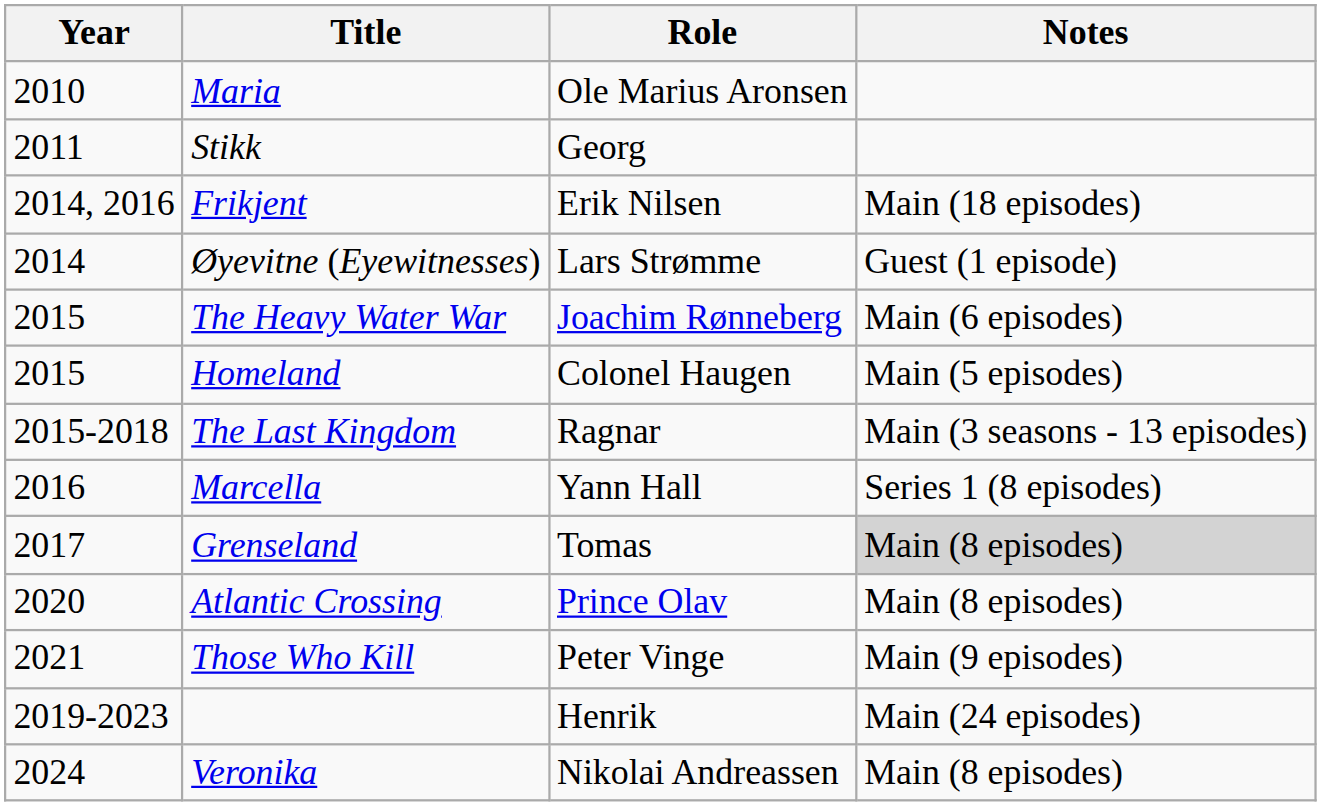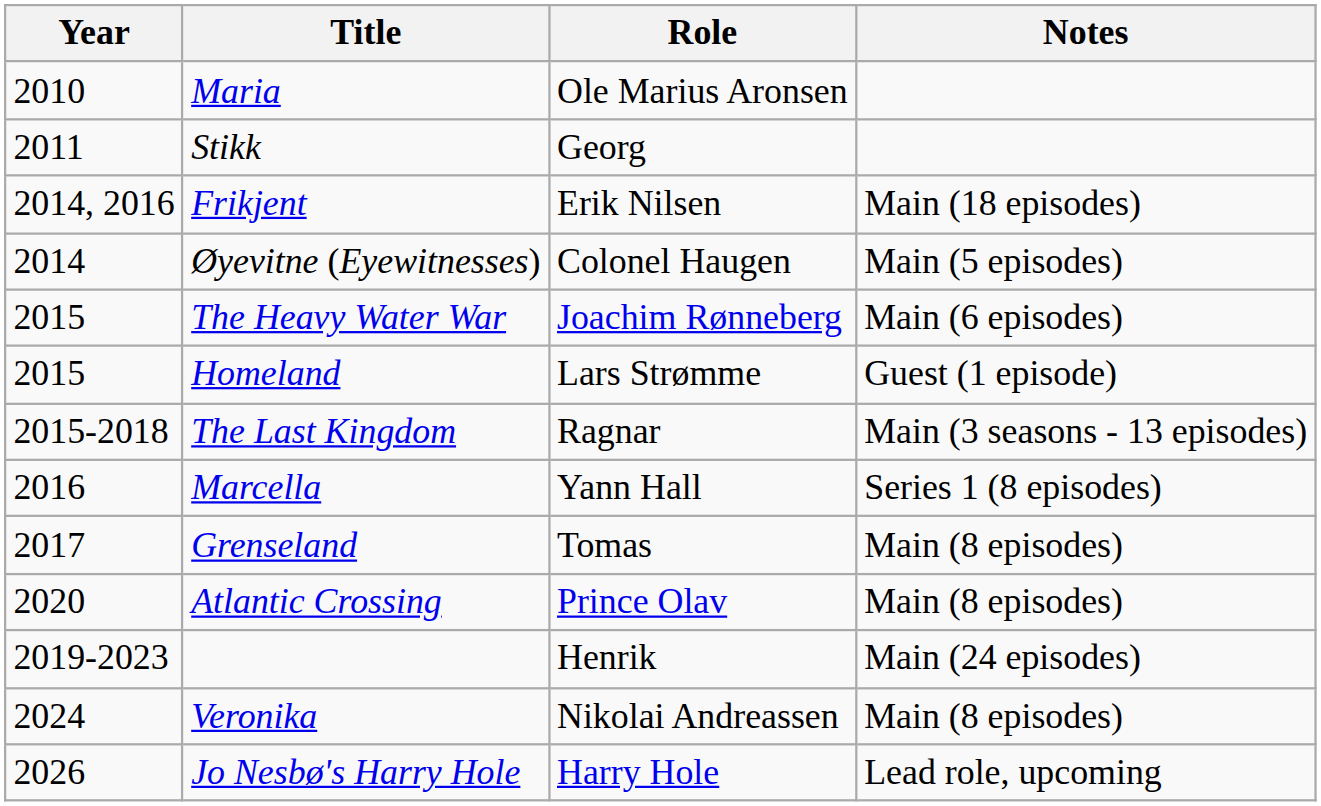 <table class="wikitable sortable">
 <tr>
 <th>Year</th>
 <th>Title</th>
 <th>Role</th>
 <th>Notes</th>
 </tr>
 <tr>
 <td>2010</td>
 <td><em><a href='#'>Maria</a></em></td>
 <td>Ole Marius Aronsen</td>
 <td></td>
 </tr>
 <tr>
 <td>2011</td>
 <td><em>Stikk</em></td>
 <td>Georg</td>
 <td></td>
 </tr>
 <tr>
 <td>2014, 2016</td>
 <td><em><a href='#'>Frikjent</a></em></td>
 <td>Erik Nilsen</td>
 <td>Main (18 episodes)</td>
 </tr>
 <tr>
 <td>2014</td>
 <td><em>Øyevitne</em> (<em>Eyewitnesses</em>)</td>
-<td>Lars Strømme</td>
-<td>Guest (1 episode)</td>
+<td>Colonel Haugen</td>
+<td>Main (5 episodes)</td>
 </tr>
 <tr>
 <td>2015</td>
 <td><em><a href='#'>The Heavy Water War</a></em></td>
 <td><a href='#'>Joachim Rønneberg</a></td>
 <td>Main (6 episodes)</td>
 </tr>
 <tr>
 <td>2015</td>
 <td><em><a href='#'>Homeland</a></em></td>
-<td>Colonel Haugen</td>
-<td>Main (5 episodes)</td>
+<td>Lars Strømme</td>
+<td>Guest (1 episode)</td>
 </tr>
 <tr>
 <td>2015-2018</td>
 <td><em><a href='#'>The Last Kingdom</a></em></td>
 <td>Ragnar</td>
 <td>Main (3 seasons - 13 episodes)</td>
 </tr>
 <tr>
 <td>2016</td>
 <td><em><a href='#'>Marcella</a></em></td>
 <td>Yann Hall</td>
 <td>Series 1 (8 episodes)</td>
 </tr>
 <tr>
 <td>2017</td>
 <td><em><a href='#'>Grenseland</a></em></td>
 <td>Tomas</td>
-<td style="background: lightgrey;">Main (8 episodes)</td>
+<td>Main (8 episodes)</td>
 </tr>
 <tr>
 <td>2020</td>
 <td><em><a href='#'>Atlantic Crossing</a></em></td>
 <td><a href='#'>Prince Olav</a></td>
 <td>Main (8 episodes)</td>
-</tr>
-<tr>
-<td>2021</td>
-<td><em><a href='#'>Those Who Kill</a></em></td>
-<td>Peter Vinge</td>
-<td>Main (9 episodes)</td>
 </tr>
 <tr>
 <td>2019-2023</td>
 <td><em></em></td>
 <td>Henrik</td>
 <td>Main (24 episodes)</td>
 </tr>
 <tr>
 <td>2024</td>
 <td><em><a href='#'>Veronika</a></em></td>
 <td>Nikolai Andreassen</td>
 <td>Main (8 episodes)</td>
 </tr>
+<tr>
+<td>2026</td>
+<td><em><a href='#'>Jo Nesbø's Harry Hole</a></em></td>
+<td><a href='#'>Harry Hole</a></td>
+<td>Lead role, upcoming</td>
+</tr>
 </table>
